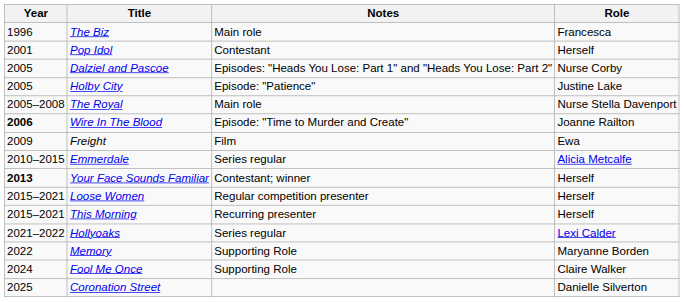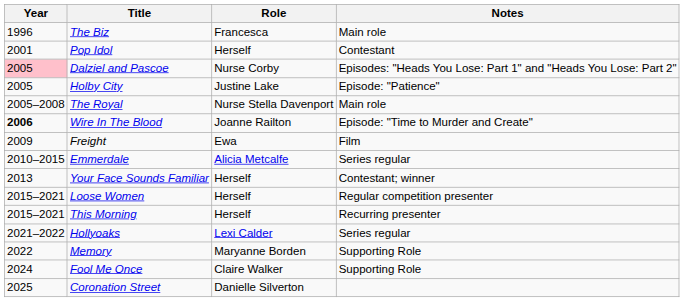 <table class="wikitable sortable">
 <tr>
 <th>Year</th>
 <th>Title</th>
+<th>Role</th>
 <th class="unsortable">Notes</th>
-<th>Role</th>
 </tr>
 <tr>
 <td>1996</td>
 <td><em><a href='#'>The Biz</a></em></td>
+<td>Francesca</td>
 <td>Main role</td>
-<td>Francesca</td>
 </tr>
 <tr>
 <td>2001</td>
 <td><em><a href='#'>Pop Idol</a></em></td>
+<td>Herself</td>
 <td>Contestant</td>
-<td>Herself</td>
 </tr>
 <tr>
-<td>2005</td>
+<td style="background: pink;">2005</td>
 <td><em><a href='#'>Dalziel and Pascoe</a></em></td>
+<td>Nurse Corby</td>
 <td>Episodes: "Heads You Lose: Part 1" and "Heads You Lose: Part 2"</td>
-<td>Nurse Corby</td>
 </tr>
 <tr>
 <td>2005</td>
 <td><em><a href='#'>Holby City</a></em></td>
+<td>Justine Lake</td>
 <td>Episode: "Patience"</td>
-<td>Justine Lake</td>
 </tr>
 <tr>
 <td>2005–2008</td>
 <td><em><a href='#'>The Royal</a></em></td>
+<td>Nurse Stella Davenport</td>
 <td>Main role</td>
-<td>Nurse Stella Davenport</td>
 </tr>
 <tr>
 <td><strong>2006</strong></td>
 <td><em><a href='#'>Wire In The Blood</a></em></td>
+<td>Joanne Railton</td>
 <td>Episode: "Time to Murder and Create"</td>
-<td>Joanne Railton</td>
 </tr>
 <tr>
 <td>2009</td>
 <td><em>Freight</em></td>
+<td>Ewa</td>
 <td>Film</td>
-<td>Ewa</td>
 </tr>
 <tr>
 <td>2010–2015</td>
 <td><em><a href='#'>Emmerdale</a></em></td>
+<td><a href='#'>Alicia Metcalfe</a></td>
 <td>Series regular</td>
-<td><a href='#'>Alicia Metcalfe</a></td>
 </tr>
 <tr>
-<td><strong>2013</strong></td>
+<td>2013</td>
 <td><em><a href='#'>Your Face Sounds Familiar</a></em></td>
+<td>Herself</td>
 <td>Contestant; winner</td>
-<td>Herself</td>
 </tr>
 <tr>
 <td>2015–2021</td>
 <td><em><a href='#'>Loose Women</a></em></td>
+<td>Herself</td>
 <td>Regular competition presenter</td>
-<td>Herself</td>
 </tr>
 <tr>
 <td>2015–2021</td>
 <td><em><a href='#'>This Morning</a></em></td>
+<td>Herself</td>
 <td>Recurring presenter</td>
-<td>Herself</td>
 </tr>
 <tr>
 <td>2021–2022</td>
 <td><em><a href='#'>Hollyoaks</a></em></td>
+<td><a href='#'>Lexi Calder</a></td>
 <td>Series regular</td>
-<td><a href='#'>Lexi Calder</a></td>
 </tr>
 <tr>
 <td>2022</td>
 <td><em><a href='#'>Memory</a></em></td>
+<td>Maryanne Borden</td>
 <td>Supporting Role</td>
-<td>Maryanne Borden</td>
 </tr>
 <tr>
 <td>2024</td>
 <td><em><a href='#'>Fool Me Once</a></em></td>
+<td>Claire Walker</td>
 <td>Supporting Role</td>
-<td>Claire Walker</td>
 </tr>
 <tr>
 <td>2025</td>
 <td><em><a href='#'>Coronation Street</a></em></td>
+<td>Danielle Silverton</td>
 <td></td>
-<td>Danielle Silverton</td>
 </tr>
 </table>
